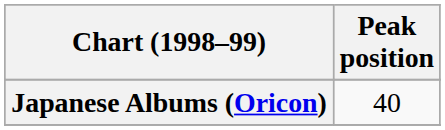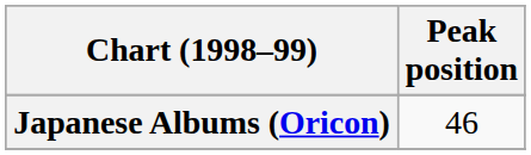 <table class="wikitable plainrowheaders sortable">
 <tr>
 <th>Chart (1998–99)</th>
 <th>Peak<br>position</th>
 </tr>
 <tr>
 </tr>
 <tr>
 <th scope="row">Japanese Albums (<a href='#'>Oricon</a>)</th>
-<td align="center">40</td>
+<td align="center">46</td>
 </tr>
 <tr>
 </tr>
 <tr>
 </tr>
 <tr>
 </tr>
 <tr>
 </tr>
 <tr>
 </tr>
 <tr>
 </tr>
 </table>
